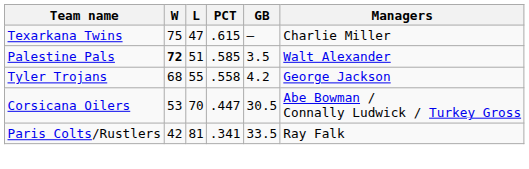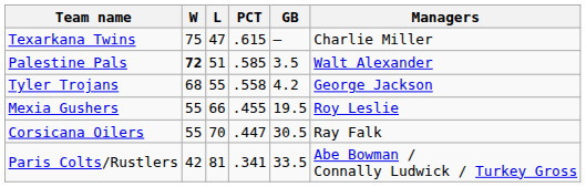 <table class="wikitable">
 <tr>
 <th>Team name</th>
 <th>W</th>
 <th>L</th>
 <th>PCT</th>
 <th>GB</th>
 <th>Managers</th>
 </tr>
 <tr>
 <td><a href='#'>Texarkana Twins</a></td>
 <td>75</td>
 <td>47</td>
 <td>.615</td>
 <td>–</td>
 <td>Charlie Miller</td>
 </tr>
 <tr>
 <td><a href='#'>Palestine Pals</a></td>
 <td><strong>72</strong></td>
 <td>51</td>
 <td>.585</td>
 <td>3.5</td>
 <td><a href='#'>Walt Alexander</a></td>
 </tr>
 <tr>
 <td><a href='#'>Tyler Trojans</a></td>
 <td>68</td>
 <td>55</td>
 <td>.558</td>
 <td>4.2</td>
 <td><a href='#'>George Jackson</a></td>
 </tr>
 <tr>
+<td><a href='#'>Mexia Gushers</a></td>
+<td>55</td>
+<td>66</td>
+<td>.455</td>
+<td>19.5</td>
+<td><a href='#'>Roy Leslie</a></td>
+</tr>
+<tr>
 <td><a href='#'>Corsicana Oilers</a></td>
-<td>53</td>
+<td>55</td>
 <td>70</td>
 <td>.447</td>
 <td>30.5</td>
-<td><a href='#'>Abe Bowman</a> /<br>Connally Ludwick / <a href='#'>Turkey Gross</a></td>
+<td>Ray Falk</td>
 </tr>
 <tr>
 <td><a href='#'>Paris Colts</a>/Rustlers</td>
 <td>42</td>
 <td>81</td>
 <td>.341</td>
 <td>33.5</td>
-<td>Ray Falk</td>
+<td><a href='#'>Abe Bowman</a> /<br>Connally Ludwick / <a href='#'>Turkey Gross</a></td>
 </tr>
 </table>
